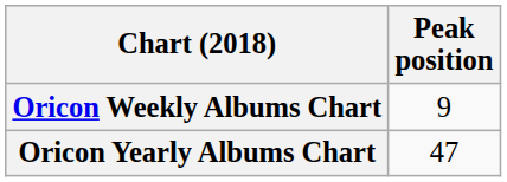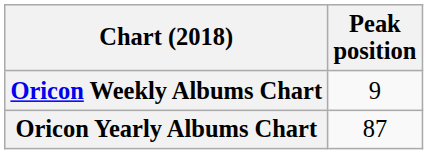 <table class="wikitable plainrowheaders" style="text-align:center;">
 <tr>
 <th>Chart (2018)</th>
 <th>Peak<br>position</th>
 </tr>
 <tr>
 <th scope="row"><a href='#'>Oricon</a> Weekly Albums Chart</th>
 <td>9</td>
 </tr>
 <tr>
 <th scope="row">Oricon Yearly Albums Chart</th>
-<td>47</td>
+<td>87</td>
 </tr>
 </table>
